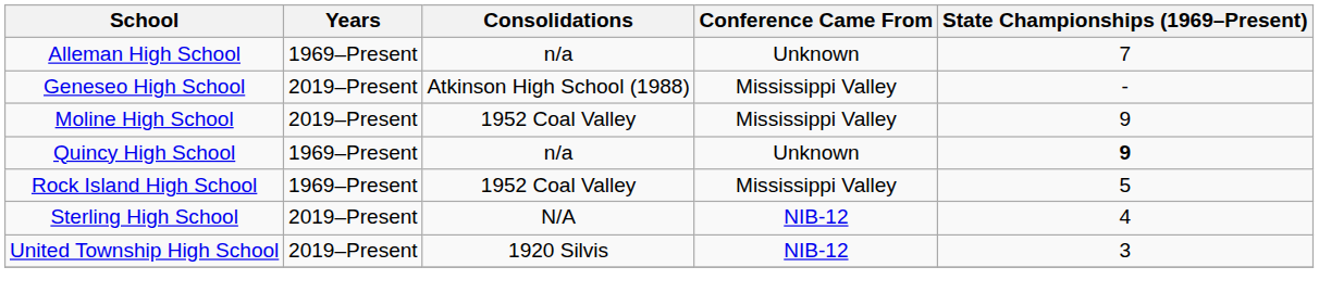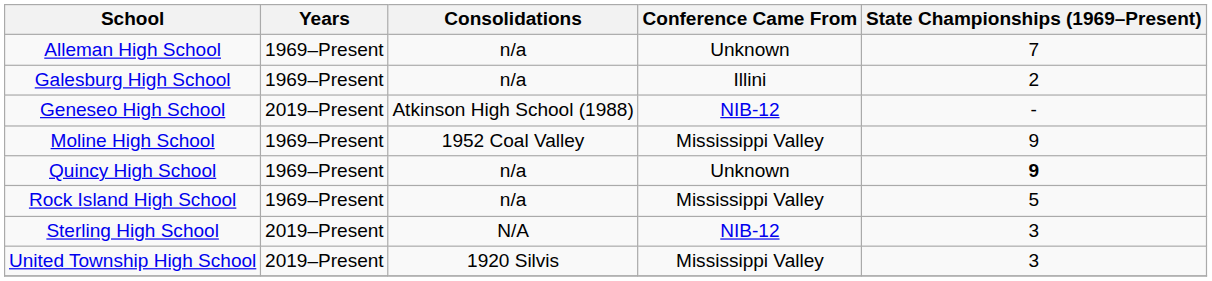 <table class="wikitable" style="text-align:center;">
 <tr>
 <th>School</th>
 <th>Years</th>
 <th>Consolidations</th>
 <th>Conference Came From</th>
 <th>State Championships (1969–Present)</th>
 </tr>
 <tr>
 <td><a href='#'>Alleman High School</a></td>
 <td>1969–Present</td>
 <td>n/a</td>
 <td>Unknown</td>
 <td>7</td>
 </tr>
 <tr>
+<td><a href='#'>Galesburg High School</a></td>
+<td>1969–Present</td>
+<td>n/a</td>
+<td>Illini</td>
+<td>2</td>
+</tr>
+<tr>
 <td><a href='#'>Geneseo High School</a></td>
 <td>2019–Present</td>
 <td>Atkinson High School (1988)</td>
-<td>Mississippi Valley</td>
+<td><a href='#'>NIB-12</a></td>
 <td>-</td>
 </tr>
 <tr>
 <td><a href='#'>Moline High School</a></td>
-<td>2019–Present</td>
+<td>1969–Present</td>
 <td>1952 Coal Valley</td>
 <td>Mississippi Valley</td>
 <td>9</td>
 </tr>
 <tr>
 <td><a href='#'>Quincy High School</a></td>
 <td>1969–Present</td>
 <td>n/a</td>
 <td>Unknown</td>
 <td><strong>9</strong></td>
 </tr>
 <tr>
 <td><a href='#'>Rock Island High School</a></td>
 <td>1969–Present</td>
-<td>1952 Coal Valley</td>
+<td>n/a</td>
 <td>Mississippi Valley</td>
 <td>5</td>
 </tr>
 <tr>
 <td><a href='#'>Sterling High School</a></td>
 <td>2019–Present</td>
 <td>N/A</td>
 <td><a href='#'>NIB-12</a></td>
-<td>4</td>
+<td>3</td>
 </tr>
 <tr>
 <td><a href='#'>United Township High School</a></td>
 <td>2019–Present</td>
 <td>1920 Silvis</td>
-<td><a href='#'>NIB-12</a></td>
+<td>Mississippi Valley</td>
 <td>3</td>
 </tr>
 <tr>
 </tr>
 </table>
